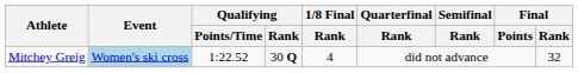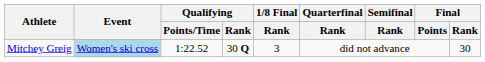 <table class="wikitable">
 <tr>
 <th rowspan="2">Athlete</th>
 <th rowspan="2">Event</th>
 <th colspan="2">Qualifying</th>
 <th>1/8 Final</th>
 <th>Quarterfinal</th>
 <th>Semifinal</th>
 <th colspan="2">Final</th>
 </tr>
 <tr>
 <th>Points/Time</th>
 <th>Rank</th>
 <th>Rank</th>
 <th>Rank</th>
 <th>Rank</th>
 <th>Points</th>
 <th>Rank</th>
 </tr>
 <tr>
 <td><a href='#'>Mitchey Greig</a></td>
 <td style="background: lightblue;"><a href='#'>Women's ski cross</a></td>
 <td align="center">1:22.52</td>
 <td align="center">30 <strong>Q</strong></td>
-<td align="center">4</td>
+<td align="center">3</td>
 <td align="center" colspan="3">did not advance</td>
-<td align="center">32</td>
+<td align="center">30</td>
 </tr>
 </table>
